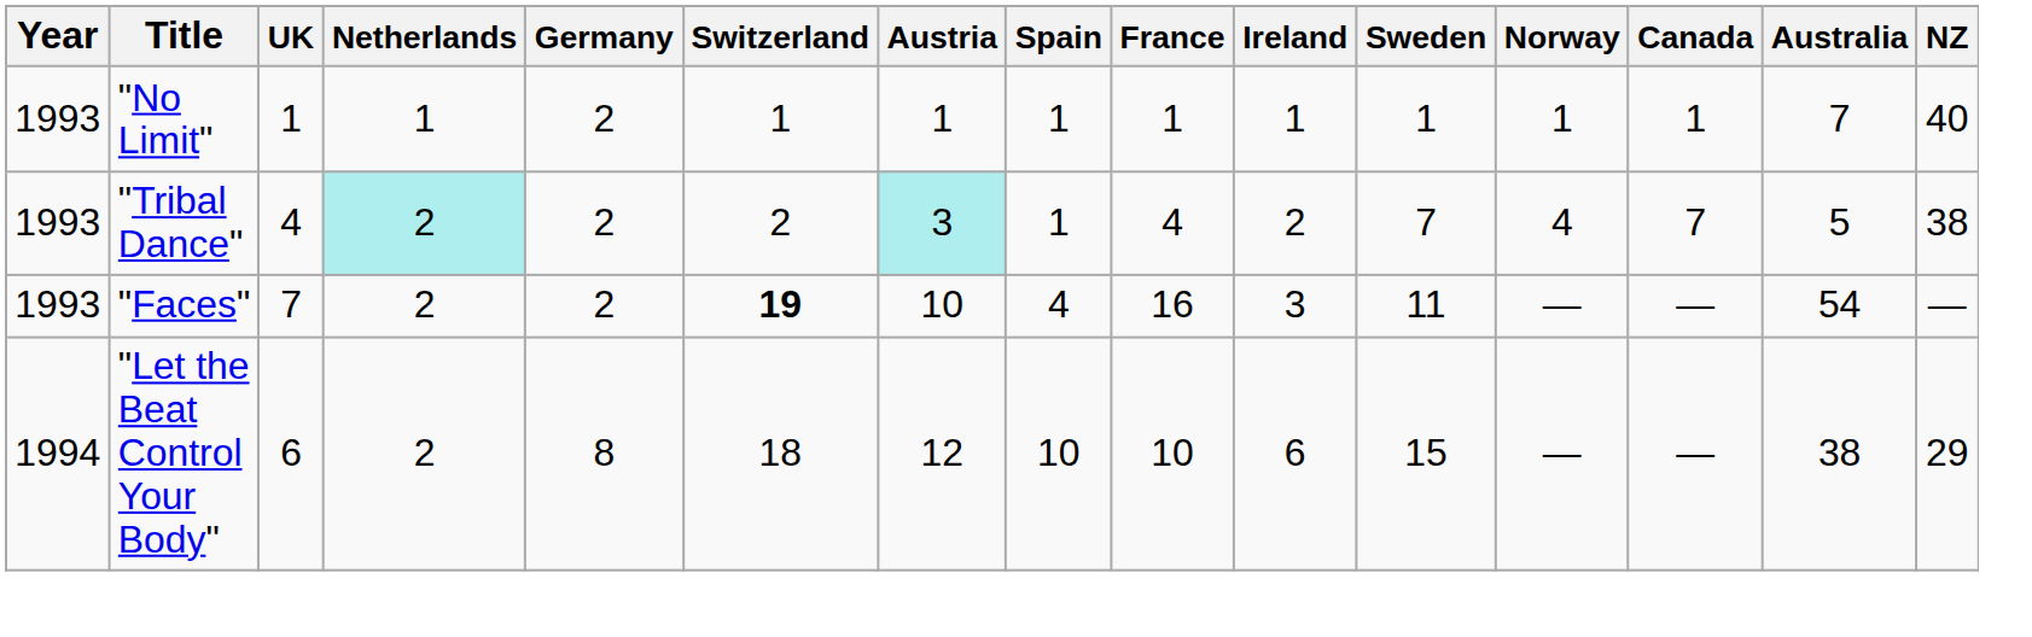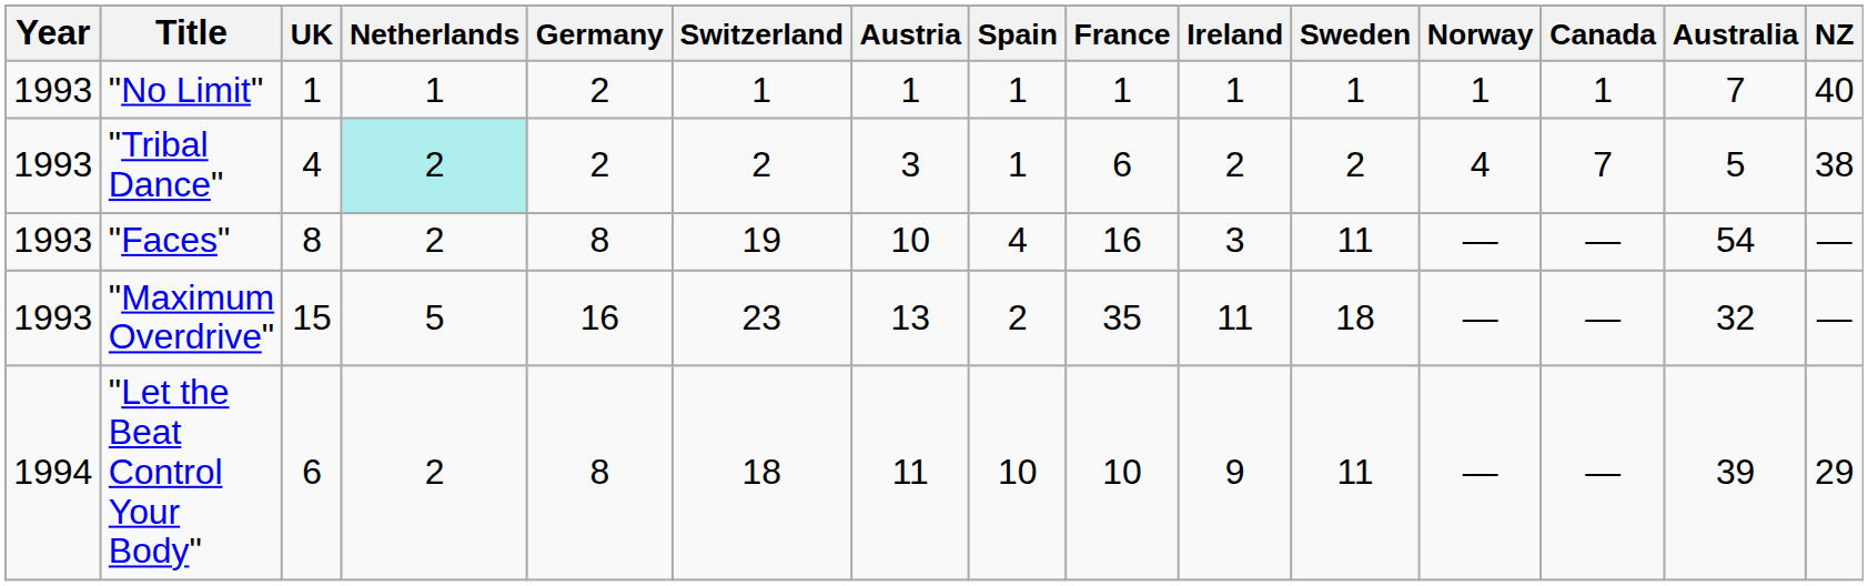 <table class="wikitable">
 <tr>
 <th align="center">Year</th>
 <th align="center">Title</th>
 <th align="center" width="40"><small>UK</small></th>
 <th align="center" width="40"><small>Netherlands</small></th>
 <th align="center" width="40"><small>Germany</small></th>
 <th align="center" width="40"><small>Switzerland</small></th>
 <th align="center" width="40"><small>Austria</small></th>
 <th align="center" width="40"><small>Spain</small></th>
 <th align="center" width="40"><small>France</small></th>
 <th align="center" width="40"><small>Ireland</small></th>
 <th align="center" width="40"><small>Sweden</small></th>
 <th align="center" width="40"><small>Norway</small></th>
 <th align="center" width="40"><small>Canada</small></th>
 <th align="center" width="40"><small>Australia</small></th>
 <th align="center" width="40"><small>NZ</small></th>
 </tr>
 <tr>
 <td align="center">1993</td>
 <td align="left">"<a href='#'>No Limit</a>"</td>
 <td align="center">1</td>
 <td align="center">1</td>
 <td align="center">2</td>
 <td align="center">1</td>
 <td align="center">1</td>
 <td align="center">1</td>
 <td align="center">1</td>
 <td align="center">1</td>
 <td align="center">1</td>
 <td align="center">1</td>
 <td align="center">1</td>
 <td align="center">7</td>
 <td align="center">40</td>
 </tr>
 <tr>
 <td align="center">1993</td>
 <td align="left">"<a href='#'>Tribal Dance</a>"</td>
 <td align="center">4</td>
 <td align="center" style="background: paleturquoise;">2</td>
 <td align="center">2</td>
 <td align="center">2</td>
-<td align="center" style="background: paleturquoise;">3</td>
+<td align="center">3</td>
 <td align="center">1</td>
-<td align="center">4</td>
+<td align="center">6</td>
 <td align="center">2</td>
-<td align="center">7</td>
+<td align="center">2</td>
 <td align="center">4</td>
 <td align="center">7</td>
 <td align="center">5</td>
 <td align="center">38</td>
 </tr>
 <tr>
 <td align="center">1993</td>
 <td align="left">"<a href='#'>Faces</a>"</td>
-<td align="center">7</td>
+<td align="center">8</td>
 <td align="center">2</td>
-<td align="center">2</td>
-<td align="center"><strong>19</strong></td>
+<td align="center">8</td>
+<td align="center">19</td>
 <td align="center">10</td>
 <td align="center">4</td>
 <td align="center">16</td>
 <td align="center">3</td>
 <td align="center">11</td>
 <td align="center">—</td>
 <td align="center">—</td>
 <td align="center">54</td>
 <td align="center">—</td>
 </tr>
 <tr>
+<td align="center">1993</td>
+<td align="left">"<a href='#'>Maximum Overdrive</a>"</td>
+<td align="center">15</td>
+<td align="center">5</td>
+<td align="center">16</td>
+<td align="center">23</td>
+<td align="center">13</td>
+<td align="center">2</td>
+<td align="center">35</td>
+<td align="center">11</td>
+<td align="center">18</td>
+<td align="center">—</td>
+<td align="center">—</td>
+<td align="center">32</td>
+<td align="center">—</td>
+</tr>
+<tr>
 <td align="center">1994</td>
 <td align="left">"<a href='#'>Let the Beat Control Your Body</a>"</td>
 <td align="center">6</td>
 <td align="center">2</td>
 <td align="center">8</td>
 <td align="center">18</td>
-<td align="center">12</td>
+<td align="center">11</td>
 <td align="center">10</td>
 <td align="center">10</td>
-<td align="center">6</td>
-<td align="center">15</td>
+<td align="center">9</td>
+<td align="center">11</td>
 <td align="center">—</td>
 <td align="center">—</td>
-<td align="center">38</td>
+<td align="center">39</td>
 <td align="center">29</td>
 </tr>
 </table>
